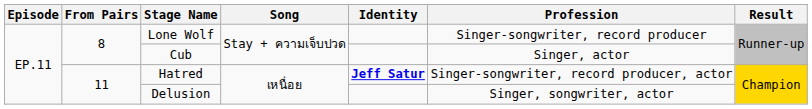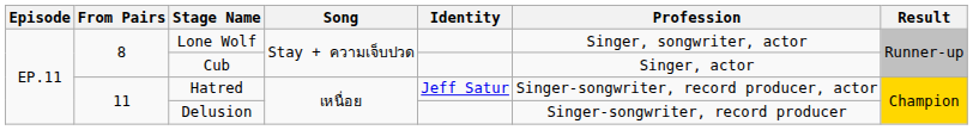 <table class="wikitable">
 <tr>
 <th>Episode</th>
 <th>From Pairs</th>
 <th>Stage Name</th>
 <th>Song</th>
 <th>Identity</th>
 <th>Profession</th>
 <th>Result</th>
 </tr>
 <tr>
 <td rowspan="5" style="text-align:center;">EP.11</td>
 <td rowspan="2" style="text-align:center;">8</td>
 <td style="text-align:center;">Lone Wolf</td>
 <td rowspan="2" style="text-align:center;">Stay + ความเจ็บปวด</td>
 <td style="text-align:center;"></td>
-<td style="text-align:center;">Singer-songwriter, record producer</td>
+<td style="text-align:center;">Singer, songwriter, actor</td>
 <td rowspan="2" style="text-align:center; background:Silver;">Runner-up</td>
 </tr>
 <tr>
 <td style="text-align:center;">Cub</td>
 <td style="text-align:center;"></td>
 <td style="text-align:center;">Singer, actor</td>
 </tr>
 <tr>
 <td rowspan="2" style="text-align:center;">11</td>
 <td style="text-align:center;">Hatred</td>
 <td rowspan="2" style="text-align:center;">เหนื่อย</td>
-<td style="text-align:center;"><strong><a href='#'>Jeff Satur</a></strong></td>
+<td style="text-align:center;"><a href='#'>Jeff Satur</a></td>
 <td style="text-align:center;">Singer-songwriter, record producer, actor</td>
 <td rowspan="2" style="text-align:center; background:Gold;">Champion</td>
 </tr>
 <tr>
 <td style="text-align:center;">Delusion</td>
 <td style="text-align:center;"></td>
-<td style="text-align:center;">Singer, songwriter, actor</td>
+<td style="text-align:center;">Singer-songwriter, record producer</td>
 </tr>
 </table>
